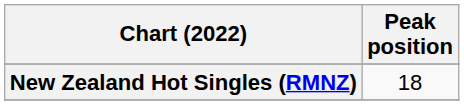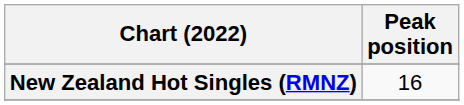 <table class="wikitable sortable plainrowheaders" style="text-align:center">
 <tr>
 <th scope="col">Chart (2022)</th>
 <th scope="col">Peak<br>position</th>
 </tr>
 <tr>
 </tr>
 <tr>
 </tr>
 <tr>
 </tr>
 <tr>
 <th scope="row">New Zealand Hot Singles (<a href='#'>RMNZ</a>)</th>
-<td>18</td>
+<td>16</td>
 </tr>
 <tr>
 </tr>
 <tr>
 </tr>
 <tr>
 </tr>
 <tr>
 </tr>
 <tr>
 </tr>
 <tr>
 </tr>
 </table>
